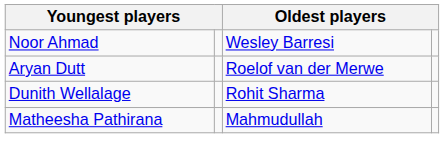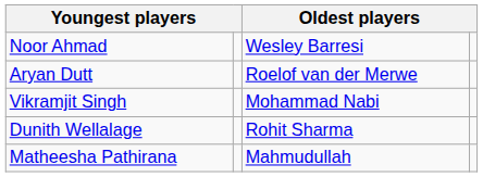 <table class="wikitable" style="margin: 1em auto 1em auto;">
 <tr>
 <th colspan="2" align="center">Youngest players</th>
 <th colspan="2" align="center">Oldest players</th>
 </tr>
 <tr>
 <td width=200> <a href='#'>Noor Ahmad</a></td>
 <td></td>
 <td width=200> <a href='#'>Wesley Barresi</a></td>
 <td></td>
 </tr>
 <tr>
 <td width=200> <a href='#'>Aryan Dutt</a></td>
 <td></td>
 <td width=200> <a href='#'>Roelof van der Merwe</a></td>
 <td></td>
 </tr>
 <tr>
+<td width=200> <a href='#'>Vikramjit Singh</a></td>
+<td></td>
+<td width=200> <a href='#'>Mohammad Nabi</a></td>
+<td></td>
+</tr>
+<tr>
 <td width=200> <a href='#'>Dunith Wellalage</a></td>
 <td></td>
 <td width=200> <a href='#'>Rohit Sharma</a></td>
 <td></td>
 </tr>
 <tr>
 <td width=200> <a href='#'>Matheesha Pathirana</a></td>
 <td></td>
 <td width=200> <a href='#'>Mahmudullah</a></td>
 <td></td>
 </tr>
 </table>
